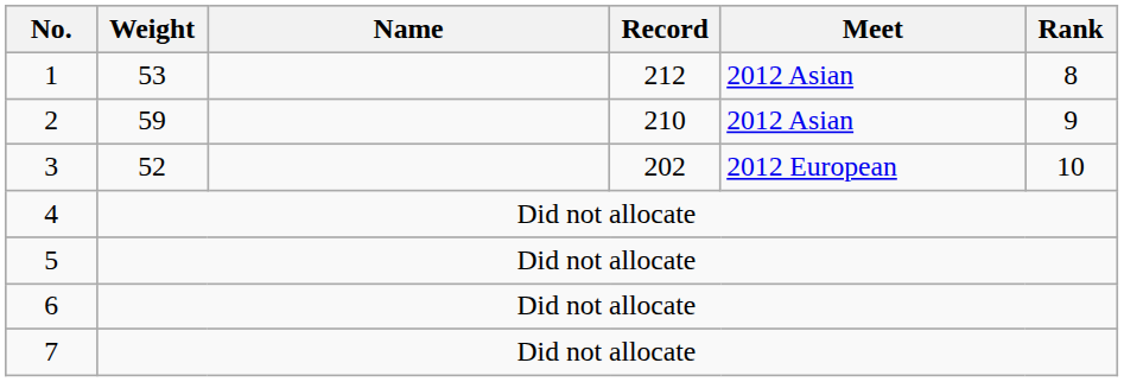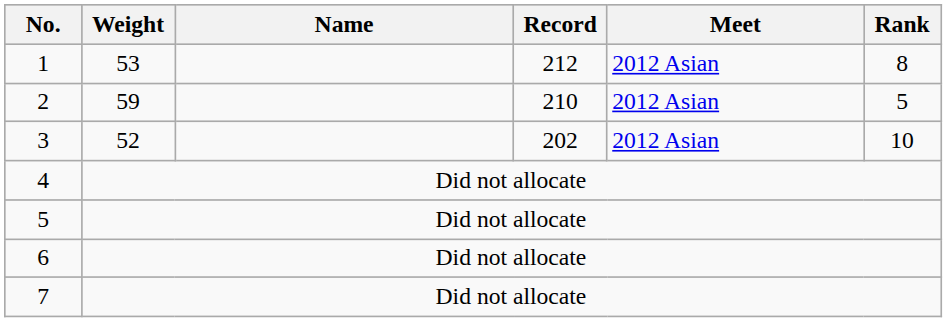 <table class="wikitable" style="text-align:center; font-size:90%">
 <tr>
 <th width=40>No.</th>
 <th width=50>Weight</th>
 <th width=200>Name</th>
 <th width=50>Record</th>
 <th width=150>Meet</th>
 <th width=40>Rank</th>
 </tr>
 <tr>
 <td>1</td>
 <td>53</td>
 <td align=left></td>
 <td>212</td>
 <td align=left><a href='#'>2012 Asian</a></td>
 <td>8</td>
 </tr>
 <tr>
 <td>2</td>
 <td>59</td>
 <td align=left></td>
 <td>210</td>
 <td align=left><a href='#'>2012 Asian</a></td>
-<td>9</td>
+<td>5</td>
 </tr>
 <tr>
 <td>3</td>
 <td>52</td>
 <td align=left></td>
 <td>202</td>
-<td align=left><a href='#'>2012 European</a></td>
+<td align=left><a href='#'>2012 Asian</a></td>
 <td>10</td>
 </tr>
 <tr>
 <td>4</td>
 <td colspan="5" align="center">Did not allocate</td>
 </tr>
 <tr>
 <td>5</td>
 <td colspan="5" align="center">Did not allocate</td>
 </tr>
 <tr>
 <td>6</td>
 <td colspan="5" align="center">Did not allocate</td>
 </tr>
 <tr>
 <td>7</td>
 <td colspan="5" align="center">Did not allocate</td>
 </tr>
 </table>
